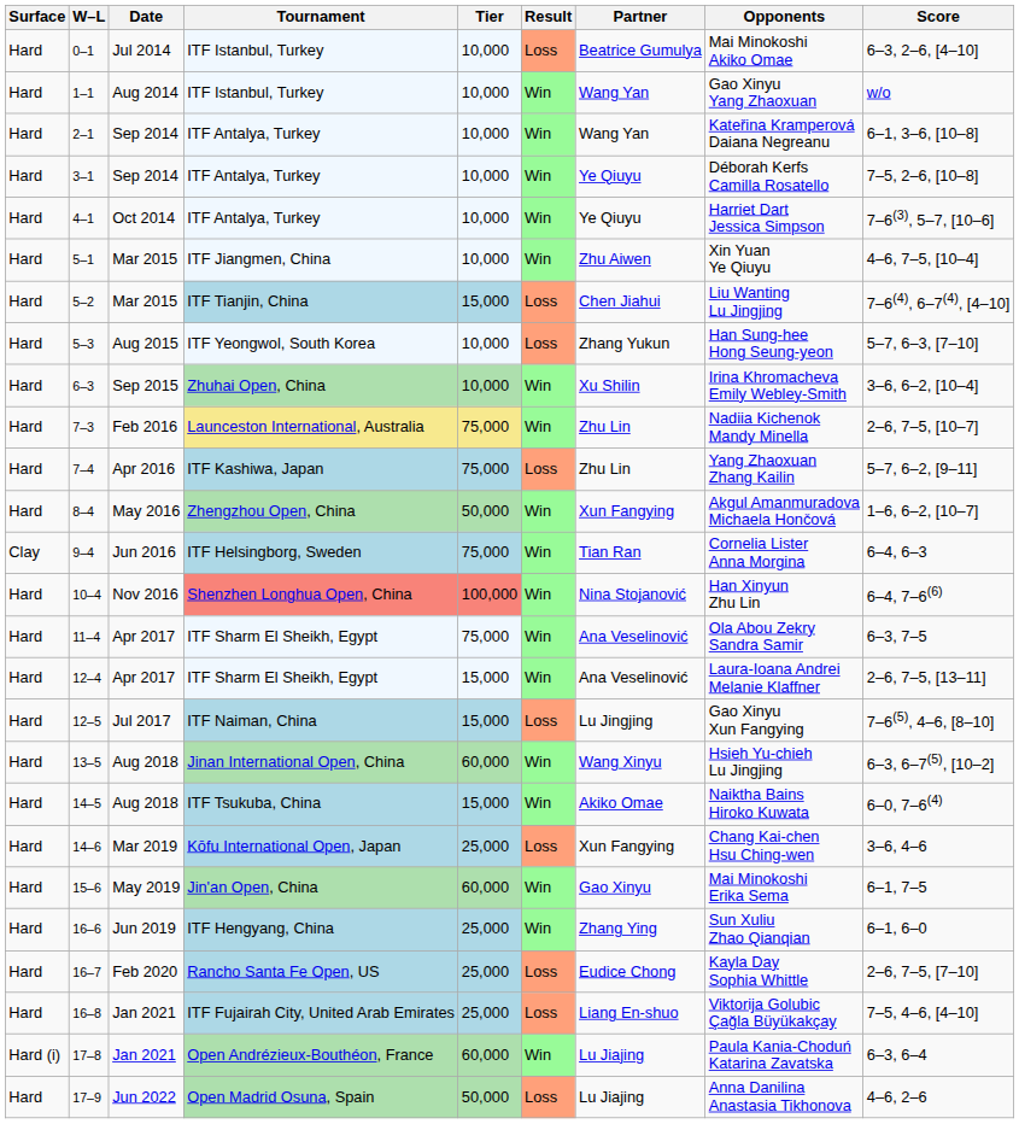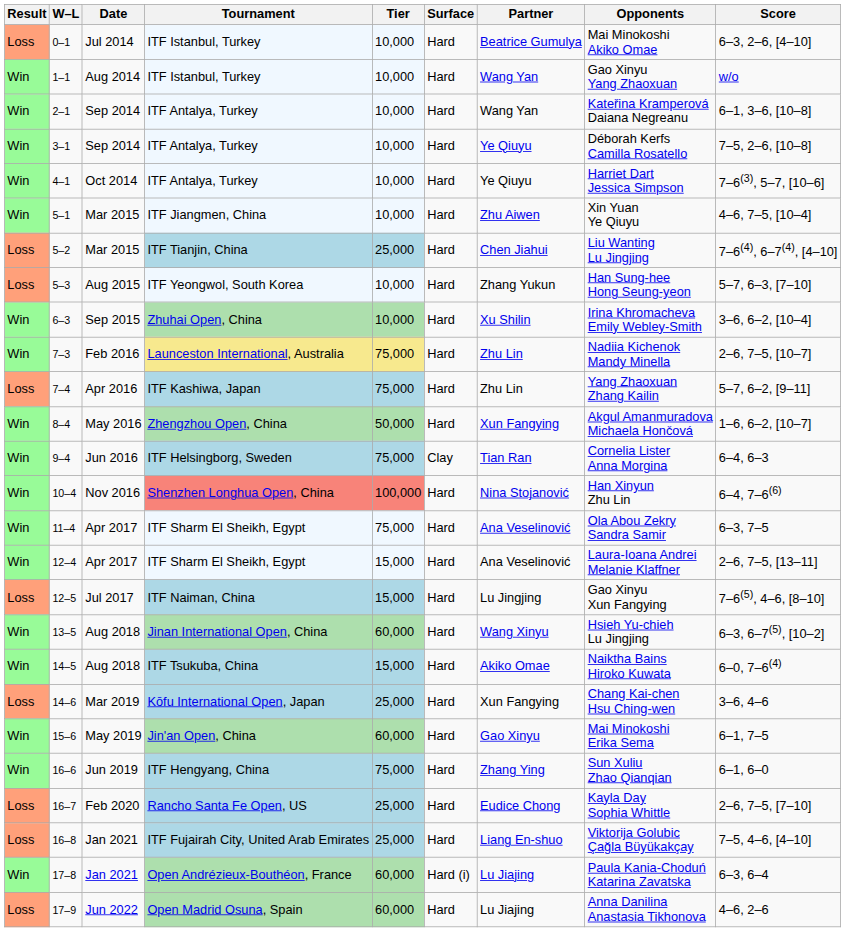 <table class="sortable wikitable">
 <tr>
-<th>Surface</th>
+<th>Result</th>
 <th class="unsortable">W–L</th>
 <th>Date</th>
 <th>Tournament</th>
 <th>Tier</th>
-<th>Result</th>
+<th>Surface</th>
 <th>Partner</th>
 <th>Opponents</th>
 <th class="unsortable">Score</th>
 </tr>
 <tr>
-<td>Hard</td>
+<td style="background:#ffa07a;">Loss</td>
 <td><small>0–1</small></td>
 <td>Jul 2014</td>
 <td style="background:#f0f8ff;">ITF Istanbul, Turkey</td>
 <td style="background:#f0f8ff;">10,000</td>
-<td style="background:#ffa07a;">Loss</td>
+<td>Hard</td>
 <td> <a href='#'>Beatrice Gumulya</a></td>
 <td> Mai Minokoshi <br>  <a href='#'>Akiko Omae</a></td>
 <td>6–3, 2–6, [4–10]</td>
 </tr>
 <tr>
-<td>Hard</td>
+<td style="background:#98fb98;">Win</td>
 <td><small>1–1</small></td>
 <td>Aug 2014</td>
 <td style="background:#f0f8ff;">ITF Istanbul, Turkey</td>
 <td style="background:#f0f8ff;">10,000</td>
-<td style="background:#98fb98;">Win</td>
+<td>Hard</td>
 <td> <a href='#'>Wang Yan</a></td>
 <td> Gao Xinyu <br>  <a href='#'>Yang Zhaoxuan</a></td>
 <td><a href='#'>w/o</a></td>
 </tr>
 <tr>
-<td>Hard</td>
+<td style="background:#98fb98;">Win</td>
 <td><small>2–1</small></td>
 <td>Sep 2014</td>
 <td style="background:#f0f8ff;">ITF Antalya, Turkey</td>
 <td style="background:#f0f8ff;">10,000</td>
-<td style="background:#98fb98;">Win</td>
+<td>Hard</td>
 <td> Wang Yan</td>
 <td> <a href='#'>Kateřina Kramperová</a> <br>  Daiana Negreanu</td>
 <td>6–1, 3–6, [10–8]</td>
 </tr>
 <tr>
-<td>Hard</td>
+<td style="background:#98fb98;">Win</td>
 <td><small>3–1</small></td>
 <td>Sep 2014</td>
 <td style="background:#f0f8ff;">ITF Antalya, Turkey</td>
 <td style="background:#f0f8ff;">10,000</td>
-<td style="background:#98fb98;">Win</td>
+<td>Hard</td>
 <td> <a href='#'>Ye Qiuyu</a></td>
 <td> Déborah Kerfs <br>  <a href='#'>Camilla Rosatello</a></td>
 <td>7–5, 2–6, [10–8]</td>
 </tr>
 <tr>
-<td>Hard</td>
+<td style="background:#98fb98;">Win</td>
 <td><small>4–1</small></td>
 <td>Oct 2014</td>
 <td style="background:#f0f8ff;">ITF Antalya, Turkey</td>
 <td style="background:#f0f8ff;">10,000</td>
-<td style="background:#98fb98;">Win</td>
+<td>Hard</td>
 <td> Ye Qiuyu</td>
 <td> <a href='#'>Harriet Dart</a> <br>  <a href='#'>Jessica Simpson</a></td>
 <td>7–6<sup>(3)</sup>, 5–7, [10–6]</td>
 </tr>
 <tr>
-<td>Hard</td>
+<td style="background:#98fb98;">Win</td>
 <td><small>5–1</small></td>
 <td>Mar 2015</td>
 <td style="background:#f0f8ff;">ITF Jiangmen, China</td>
 <td style="background:#f0f8ff;">10,000</td>
-<td style="background:#98fb98;">Win</td>
+<td>Hard</td>
 <td> <a href='#'>Zhu Aiwen</a></td>
 <td> Xin Yuan <br>  Ye Qiuyu</td>
 <td>4–6, 7–5, [10–4]</td>
 </tr>
 <tr>
-<td>Hard</td>
+<td style="background:#ffa07a;">Loss</td>
 <td><small>5–2</small></td>
 <td>Mar 2015</td>
 <td style="background:lightblue;">ITF Tianjin, China</td>
-<td style="background:lightblue;">15,000</td>
-<td style="background:#ffa07a;">Loss</td>
+<td style="background:lightblue;">25,000</td>
+<td>Hard</td>
 <td> <a href='#'>Chen Jiahui</a></td>
 <td> <a href='#'>Liu Wanting</a> <br>  <a href='#'>Lu Jingjing</a></td>
 <td>7–6<sup>(4)</sup>, 6–7<sup>(4)</sup>, [4–10]</td>
 </tr>
 <tr>
-<td>Hard</td>
+<td style="background:#ffa07a;">Loss</td>
 <td><small>5–3</small></td>
 <td>Aug 2015</td>
 <td style="background:#f0f8ff;">ITF Yeongwol, South Korea</td>
 <td style="background:#f0f8ff;">10,000</td>
-<td style="background:#ffa07a;">Loss</td>
+<td>Hard</td>
 <td> Zhang Yukun</td>
 <td> <a href='#'>Han Sung-hee</a> <br>  <a href='#'>Hong Seung-yeon</a></td>
 <td>5–7, 6–3, [7–10]</td>
 </tr>
 <tr>
-<td>Hard</td>
+<td style="background:#98fb98;">Win</td>
 <td><small>6–3</small></td>
 <td>Sep 2015</td>
 <td style="background:#addfad;"><a href='#'>Zhuhai Open</a>, China</td>
 <td style="background:#addfad;">10,000</td>
-<td style="background:#98fb98;">Win</td>
+<td>Hard</td>
 <td> <a href='#'>Xu Shilin</a></td>
 <td> <a href='#'>Irina Khromacheva</a> <br>  <a href='#'>Emily Webley-Smith</a></td>
 <td>3–6, 6–2, [10–4]</td>
 </tr>
 <tr>
-<td>Hard</td>
+<td style="background:#98fb98;">Win</td>
 <td><small>7–3</small></td>
 <td>Feb 2016</td>
 <td style="background:#f7e98e;"><a href='#'>Launceston International</a>, Australia</td>
 <td style="background:#f7e98e;">75,000</td>
-<td style="background:#98fb98;">Win</td>
+<td>Hard</td>
 <td> <a href='#'>Zhu Lin</a></td>
 <td> <a href='#'>Nadiia Kichenok</a> <br>  <a href='#'>Mandy Minella</a></td>
 <td>2–6, 7–5, [10–7]</td>
 </tr>
 <tr>
-<td>Hard</td>
+<td style="background:#ffa07a;">Loss</td>
 <td><small>7–4</small></td>
 <td>Apr 2016</td>
 <td style="background:lightblue;">ITF Kashiwa, Japan</td>
 <td style="background:lightblue;">75,000</td>
-<td style="background:#ffa07a;">Loss</td>
+<td>Hard</td>
 <td> Zhu Lin</td>
 <td> <a href='#'>Yang Zhaoxuan</a> <br>  <a href='#'>Zhang Kailin</a></td>
 <td>5–7, 6–2, [9–11]</td>
 </tr>
 <tr>
-<td>Hard</td>
+<td style="background:#98fb98;">Win</td>
 <td><small>8–4</small></td>
 <td>May 2016</td>
 <td style="background:#addfad;"><a href='#'>Zhengzhou Open</a>, China</td>
 <td style="background:#addfad;">50,000</td>
-<td style="background:#98fb98;">Win</td>
+<td>Hard</td>
 <td> <a href='#'>Xun Fangying</a></td>
 <td> <a href='#'>Akgul Amanmuradova</a> <br>  <a href='#'>Michaela Hončová</a></td>
 <td>1–6, 6–2, [10–7]</td>
 </tr>
 <tr>
-<td>Clay</td>
+<td style="background:#98fb98;">Win</td>
 <td><small>9–4</small></td>
 <td>Jun 2016</td>
 <td style="background:lightblue;">ITF Helsingborg, Sweden</td>
 <td style="background:lightblue;">75,000</td>
-<td style="background:#98fb98;">Win</td>
+<td>Clay</td>
 <td> <a href='#'>Tian Ran</a></td>
 <td> <a href='#'>Cornelia Lister</a> <br>  <a href='#'>Anna Morgina</a></td>
 <td>6–4, 6–3</td>
 </tr>
 <tr>
-<td>Hard</td>
+<td style="background:#98fb98;">Win</td>
 <td><small>10–4</small></td>
 <td>Nov 2016</td>
 <td style="background:#f88379;"><a href='#'>Shenzhen Longhua Open</a>, China</td>
 <td style="background:#f88379;">100,000</td>
-<td style="background:#98fb98;">Win</td>
+<td>Hard</td>
 <td> <a href='#'>Nina Stojanović</a></td>
 <td> <a href='#'>Han Xinyun</a> <br>  Zhu Lin</td>
 <td>6–4, 7–6<sup>(6)</sup></td>
 </tr>
 <tr>
-<td>Hard</td>
+<td style="background:#98fb98;">Win</td>
 <td><small>11–4</small></td>
 <td>Apr 2017</td>
 <td style="background:#f0f8ff;">ITF Sharm El Sheikh, Egypt</td>
 <td style="background:#f0f8ff;">75,000</td>
-<td style="background:#98fb98;">Win</td>
+<td>Hard</td>
 <td> <a href='#'>Ana Veselinović</a></td>
 <td> <a href='#'>Ola Abou Zekry</a> <br>  <a href='#'>Sandra Samir</a></td>
 <td>6–3, 7–5</td>
 </tr>
 <tr>
-<td>Hard</td>
+<td style="background:#98fb98;">Win</td>
 <td><small>12–4</small></td>
 <td>Apr 2017</td>
 <td style="background:#f0f8ff;">ITF Sharm El Sheikh, Egypt</td>
 <td style="background:#f0f8ff;">15,000</td>
-<td style="background:#98fb98;">Win</td>
+<td>Hard</td>
 <td> Ana Veselinović</td>
 <td> <a href='#'>Laura-Ioana Andrei</a> <br>  <a href='#'>Melanie Klaffner</a></td>
 <td>2–6, 7–5, [13–11]</td>
 </tr>
 <tr>
-<td>Hard</td>
+<td style="background:#ffa07a;">Loss</td>
 <td><small>12–5</small></td>
 <td>Jul 2017</td>
 <td style="background:lightblue;">ITF Naiman, China</td>
 <td style="background:lightblue;">15,000</td>
-<td style="background:#ffa07a;">Loss</td>
+<td>Hard</td>
 <td> Lu Jingjing</td>
 <td> Gao Xinyu <br>  Xun Fangying</td>
 <td>7–6<sup>(5)</sup>, 4–6, [8–10]</td>
 </tr>
 <tr>
-<td>Hard</td>
+<td style="background:#98fb98;">Win</td>
 <td><small>13–5</small></td>
 <td>Aug 2018</td>
 <td style="background:#addfad;"><a href='#'>Jinan International Open</a>, China</td>
 <td style="background:#addfad;">60,000</td>
-<td style="background:#98fb98;">Win</td>
+<td>Hard</td>
 <td> <a href='#'>Wang Xinyu</a></td>
 <td> <a href='#'>Hsieh Yu-chieh</a> <br>  Lu Jingjing</td>
 <td>6–3, 6–7<sup>(5)</sup>, [10–2]</td>
 </tr>
 <tr>
-<td>Hard</td>
+<td style="background:#98fb98;">Win</td>
 <td><small>14–5</small></td>
 <td>Aug 2018</td>
 <td style="background:lightblue;">ITF Tsukuba, China</td>
 <td style="background:lightblue;">15,000</td>
-<td style="background:#98fb98;">Win</td>
+<td>Hard</td>
 <td> <a href='#'>Akiko Omae</a></td>
 <td> <a href='#'>Naiktha Bains</a> <br>  <a href='#'>Hiroko Kuwata</a></td>
 <td>6–0, 7–6<sup>(4)</sup></td>
 </tr>
 <tr>
-<td>Hard</td>
+<td style="background:#ffa07a;">Loss</td>
 <td><small>14–6</small></td>
 <td>Mar 2019</td>
 <td style="background:lightblue;"><a href='#'>Kōfu International Open</a>, Japan</td>
 <td style="background:lightblue;">25,000</td>
-<td style="background:#ffa07a;">Loss</td>
+<td>Hard</td>
 <td> Xun Fangying</td>
 <td> <a href='#'>Chang Kai-chen</a> <br>  <a href='#'>Hsu Ching-wen</a></td>
 <td>3–6, 4–6</td>
 </tr>
 <tr>
-<td>Hard</td>
+<td style="background:#98fb98;">Win</td>
 <td><small>15–6</small></td>
 <td>May 2019</td>
 <td style="background:#addfad;"><a href='#'>Jin'an Open</a>, China</td>
 <td style="background:#addfad;">60,000</td>
-<td style="background:#98fb98;">Win</td>
+<td>Hard</td>
 <td> <a href='#'>Gao Xinyu</a></td>
 <td> <a href='#'>Mai Minokoshi</a> <br>  <a href='#'>Erika Sema</a></td>
 <td>6–1, 7–5</td>
 </tr>
 <tr>
-<td>Hard</td>
+<td style="background:#98fb98;">Win</td>
 <td><small>16–6</small></td>
 <td>Jun 2019</td>
 <td style="background:lightblue;">ITF Hengyang, China</td>
-<td style="background:lightblue;">25,000</td>
-<td style="background:#98fb98;">Win</td>
+<td style="background:lightblue;">75,000</td>
+<td>Hard</td>
 <td> <a href='#'>Zhang Ying</a></td>
 <td> <a href='#'>Sun Xuliu</a> <br>  <a href='#'>Zhao Qianqian</a></td>
 <td>6–1, 6–0</td>
 </tr>
 <tr>
-<td>Hard</td>
+<td style="background:#ffa07a;">Loss</td>
 <td><small>16–7</small></td>
 <td>Feb 2020</td>
 <td style="background:lightblue;"><a href='#'>Rancho Santa Fe Open</a>, US</td>
 <td style="background:lightblue;">25,000</td>
-<td style="background:#ffa07a;">Loss</td>
+<td>Hard</td>
 <td> <a href='#'>Eudice Chong</a></td>
 <td> <a href='#'>Kayla Day</a> <br>  <a href='#'>Sophia Whittle</a></td>
 <td>2–6, 7–5, [7–10]</td>
 </tr>
 <tr>
-<td>Hard</td>
+<td style="background:#ffa07a;">Loss</td>
 <td><small>16–8</small></td>
 <td>Jan 2021</td>
 <td style="background:lightblue;">ITF Fujairah City, United Arab Emirates</td>
 <td style="background:lightblue;">25,000</td>
-<td style="background:#ffa07a;">Loss</td>
+<td>Hard</td>
 <td> <a href='#'>Liang En-shuo</a></td>
 <td> <a href='#'>Viktorija Golubic</a> <br>  <a href='#'>Çağla Büyükakçay</a></td>
 <td>7–5, 4–6, [4–10]</td>
 </tr>
 <tr>
-<td>Hard (i)</td>
+<td style="background:#98fb98;">Win</td>
 <td><small>17–8</small></td>
 <td><a href='#'>Jan 2021</a></td>
 <td bgcolor="addfad"><a href='#'>Open Andrézieux-Bouthéon</a>, France</td>
 <td bgcolor="addfad">60,000</td>
-<td style="background:#98fb98;">Win</td>
+<td>Hard (i)</td>
 <td> <a href='#'>Lu Jiajing</a></td>
 <td> <a href='#'>Paula Kania-Choduń</a> <br>  <a href='#'>Katarina Zavatska</a></td>
 <td>6–3, 6–4</td>
 </tr>
 <tr>
-<td>Hard</td>
+<td style="background:#ffa07a;">Loss</td>
 <td><small>17–9</small></td>
 <td><a href='#'>Jun 2022</a></td>
 <td bgcolor="addfad"><a href='#'>Open Madrid Osuna</a>, Spain</td>
-<td bgcolor="addfad">50,000</td>
-<td style="background:#ffa07a;">Loss</td>
+<td bgcolor="addfad">60,000</td>
+<td>Hard</td>
 <td> Lu Jiajing</td>
 <td> <a href='#'>Anna Danilina</a> <br>  <a href='#'>Anastasia Tikhonova</a></td>
 <td>4–6, 2–6</td>
 </tr>
 </table>
